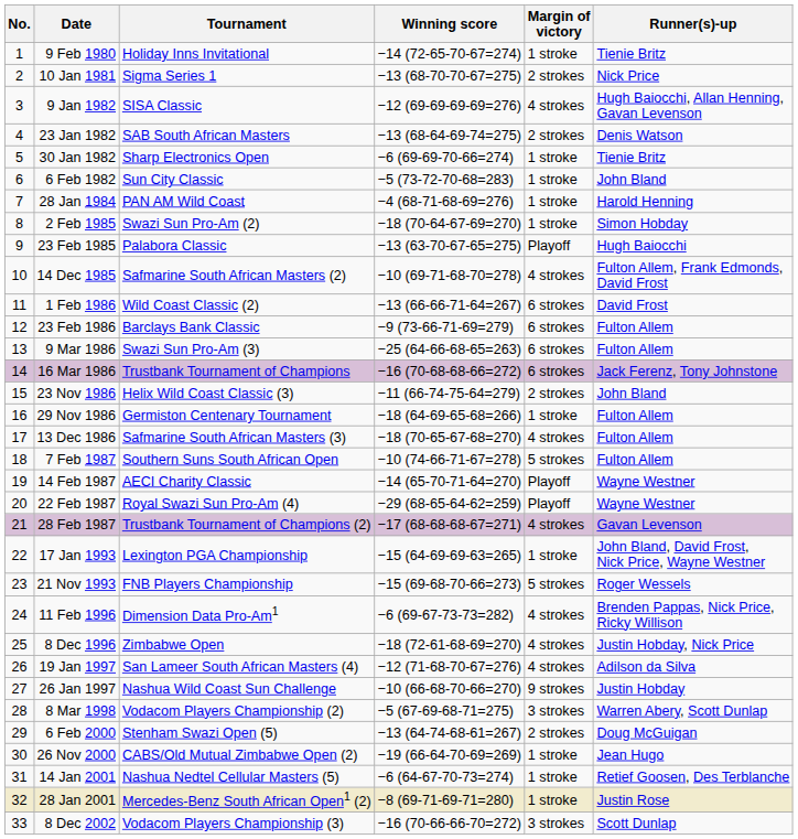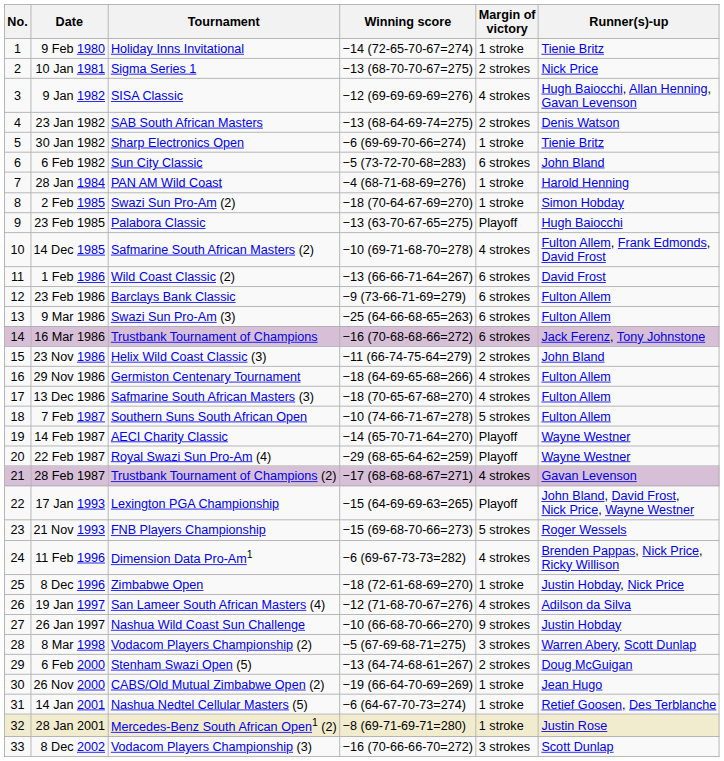 <table class="wikitable" style="font-size:95%;">
 <tr>
 <th>No.</th>
 <th>Date</th>
 <th>Tournament</th>
 <th>Winning score</th>
 <th>Margin of<br>victory</th>
 <th>Runner(s)-up</th>
 </tr>
 <tr>
 <td align=center>1</td>
 <td align=right>9 Feb <a href='#'>1980</a></td>
 <td><a href='#'>Holiday Inns Invitational</a></td>
 <td>−14 (72-65-70-67=274)</td>
 <td>1 stroke</td>
 <td> <a href='#'>Tienie Britz</a></td>
 </tr>
 <tr>
 <td align=center>2</td>
 <td align=right>10 Jan <a href='#'>1981</a></td>
 <td><a href='#'>Sigma Series 1</a></td>
 <td>−13 (68-70-70-67=275)</td>
 <td>2 strokes</td>
 <td> <a href='#'>Nick Price</a></td>
 </tr>
 <tr>
 <td align=center>3</td>
 <td align=right>9 Jan <a href='#'>1982</a></td>
 <td><a href='#'>SISA Classic</a></td>
 <td>−12 (69-69-69-69=276)</td>
 <td>4 strokes</td>
 <td> <a href='#'>Hugh Baiocchi</a>,  <a href='#'>Allan Henning</a>,<br> <a href='#'>Gavan Levenson</a></td>
 </tr>
 <tr>
 <td align=center>4</td>
 <td align=right>23 Jan 1982</td>
 <td><a href='#'>SAB South African Masters</a></td>
 <td>−13 (68-64-69-74=275)</td>
 <td>2 strokes</td>
 <td> <a href='#'>Denis Watson</a></td>
 </tr>
 <tr>
 <td align=center>5</td>
 <td align=right>30 Jan 1982</td>
 <td><a href='#'>Sharp Electronics Open</a></td>
 <td>−6 (69-69-70-66=274)</td>
 <td>1 stroke</td>
 <td> <a href='#'>Tienie Britz</a></td>
 </tr>
 <tr>
 <td align=center>6</td>
 <td align=right>6 Feb 1982</td>
 <td><a href='#'>Sun City Classic</a></td>
 <td>−5 (73-72-70-68=283)</td>
-<td>1 stroke</td>
+<td>6 strokes</td>
 <td> <a href='#'>John Bland</a></td>
 </tr>
 <tr>
 <td align=center>7</td>
 <td align=right>28 Jan <a href='#'>1984</a></td>
 <td><a href='#'>PAN AM Wild Coast</a></td>
 <td>−4 (68-71-68-69=276)</td>
 <td>1 stroke</td>
 <td> <a href='#'>Harold Henning</a></td>
 </tr>
 <tr>
 <td align=center>8</td>
 <td align=right>2 Feb <a href='#'>1985</a></td>
 <td><a href='#'>Swazi Sun Pro-Am</a> (2)</td>
 <td>−18 (70-64-67-69=270)</td>
 <td>1 stroke</td>
 <td> <a href='#'>Simon Hobday</a></td>
 </tr>
 <tr>
 <td align=center>9</td>
 <td align=right>23 Feb 1985</td>
 <td><a href='#'>Palabora Classic</a></td>
 <td>−13 (63-70-67-65=275)</td>
 <td>Playoff</td>
 <td> <a href='#'>Hugh Baiocchi</a></td>
 </tr>
 <tr>
 <td align=center>10</td>
 <td align=right>14 Dec <a href='#'>1985</a></td>
 <td><a href='#'>Safmarine South African Masters</a> (2)</td>
 <td>−10 (69-71-68-70=278)</td>
 <td>4 strokes</td>
 <td> <a href='#'>Fulton Allem</a>,  <a href='#'>Frank Edmonds</a>,<br> <a href='#'>David Frost</a></td>
 </tr>
 <tr>
 <td align=center>11</td>
 <td align=right>1 Feb <a href='#'>1986</a></td>
 <td><a href='#'>Wild Coast Classic</a> (2)</td>
 <td>−13 (66-66-71-64=267)</td>
 <td>6 strokes</td>
 <td> <a href='#'>David Frost</a></td>
 </tr>
 <tr>
 <td align=center>12</td>
 <td align=right>23 Feb 1986</td>
 <td><a href='#'>Barclays Bank Classic</a></td>
 <td>−9 (73-66-71-69=279)</td>
 <td>6 strokes</td>
 <td> <a href='#'>Fulton Allem</a></td>
 </tr>
 <tr>
 <td align=center>13</td>
 <td align=right>9 Mar 1986</td>
 <td><a href='#'>Swazi Sun Pro-Am</a> (3)</td>
 <td>−25 (64-66-68-65=263)</td>
 <td>6 strokes</td>
 <td> <a href='#'>Fulton Allem</a></td>
 </tr>
 <tr style="background:thistle;">
 <td align=center>14</td>
 <td align=right>16 Mar 1986</td>
 <td><a href='#'>Trustbank Tournament of Champions</a></td>
 <td>−16 (70-68-68-66=272)</td>
 <td>6 strokes</td>
 <td> <a href='#'>Jack Ferenz</a>,  <a href='#'>Tony Johnstone</a></td>
 </tr>
 <tr>
 <td align=center>15</td>
 <td align=right>23 Nov <a href='#'>1986</a></td>
 <td><a href='#'>Helix Wild Coast Classic</a> (3)</td>
 <td>−11 (66-74-75-64=279)</td>
 <td>2 strokes</td>
 <td> <a href='#'>John Bland</a></td>
 </tr>
 <tr>
 <td align=center>16</td>
 <td align=right>29 Nov 1986</td>
 <td><a href='#'>Germiston Centenary Tournament</a></td>
 <td>−18 (64-69-65-68=266)</td>
-<td>1 stroke</td>
+<td>4 strokes</td>
 <td> <a href='#'>Fulton Allem</a></td>
 </tr>
 <tr>
 <td align=center>17</td>
 <td align=right>13 Dec 1986</td>
 <td><a href='#'>Safmarine South African Masters</a> (3)</td>
 <td>−18 (70-65-67-68=270)</td>
 <td>4 strokes</td>
 <td> <a href='#'>Fulton Allem</a></td>
 </tr>
 <tr>
 <td align=center>18</td>
 <td align=right>7 Feb <a href='#'>1987</a></td>
 <td><a href='#'>Southern Suns South African Open</a></td>
 <td>−10 (74-66-71-67=278)</td>
 <td>5 strokes</td>
 <td> <a href='#'>Fulton Allem</a></td>
 </tr>
 <tr>
 <td align=center>19</td>
 <td align=right>14 Feb 1987</td>
 <td><a href='#'>AECI Charity Classic</a></td>
 <td>−14 (65-70-71-64=270)</td>
 <td>Playoff</td>
 <td> <a href='#'>Wayne Westner</a></td>
 </tr>
 <tr>
 <td align=center>20</td>
 <td align=right>22 Feb 1987</td>
 <td><a href='#'>Royal Swazi Sun Pro-Am</a> (4)</td>
 <td>−29 (68-65-64-62=259)</td>
 <td>Playoff</td>
 <td> <a href='#'>Wayne Westner</a></td>
 </tr>
 <tr style="background:thistle;">
 <td align=center>21</td>
 <td align=right>28 Feb 1987</td>
 <td><a href='#'>Trustbank Tournament of Champions</a> (2)</td>
 <td>−17 (68-68-68-67=271)</td>
 <td>4 strokes</td>
 <td> <a href='#'>Gavan Levenson</a></td>
 </tr>
 <tr>
 <td align=center>22</td>
 <td align=right>17 Jan <a href='#'>1993</a></td>
 <td><a href='#'>Lexington PGA Championship</a></td>
 <td>−15 (64-69-69-63=265)</td>
-<td>1 stroke</td>
+<td>Playoff</td>
 <td> <a href='#'>John Bland</a>,  <a href='#'>David Frost</a>,<br> <a href='#'>Nick Price</a>,  <a href='#'>Wayne Westner</a></td>
 </tr>
 <tr>
 <td align=center>23</td>
 <td align=right>21 Nov <a href='#'>1993</a></td>
 <td><a href='#'>FNB Players Championship</a></td>
 <td>−15 (69-68-70-66=273)</td>
 <td>5 strokes</td>
 <td> <a href='#'>Roger Wessels</a></td>
 </tr>
 <tr>
 <td align=center>24</td>
 <td align=right>11 Feb <a href='#'>1996</a></td>
 <td><a href='#'>Dimension Data Pro-Am</a><sup>1</sup></td>
 <td>−6 (69-67-73-73=282)</td>
 <td>4 strokes</td>
 <td> <a href='#'>Brenden Pappas</a>,  <a href='#'>Nick Price</a>,<br> <a href='#'>Ricky Willison</a></td>
 </tr>
 <tr>
 <td align=center>25</td>
 <td align=right>8 Dec <a href='#'>1996</a></td>
 <td><a href='#'>Zimbabwe Open</a></td>
 <td>−18 (72-61-68-69=270)</td>
-<td>4 strokes</td>
+<td>1 stroke</td>
 <td> <a href='#'>Justin Hobday</a>,  <a href='#'>Nick Price</a></td>
 </tr>
 <tr>
 <td align=center>26</td>
 <td align=right>19 Jan <a href='#'>1997</a></td>
 <td><a href='#'>San Lameer South African Masters</a> (4)</td>
 <td>−12 (71-68-70-67=276)</td>
 <td>4 strokes</td>
 <td> <a href='#'>Adilson da Silva</a></td>
 </tr>
 <tr>
 <td align=center>27</td>
 <td align=right>26 Jan 1997</td>
 <td><a href='#'>Nashua Wild Coast Sun Challenge</a></td>
 <td>−10 (66-68-70-66=270)</td>
 <td>9 strokes</td>
 <td> <a href='#'>Justin Hobday</a></td>
 </tr>
 <tr>
 <td align=center>28</td>
 <td align=right>8 Mar <a href='#'>1998</a></td>
 <td><a href='#'>Vodacom Players Championship</a> (2)</td>
 <td>−5 (67-69-68-71=275)</td>
 <td>3 strokes</td>
 <td> <a href='#'>Warren Abery</a>,  <a href='#'>Scott Dunlap</a></td>
 </tr>
 <tr>
 <td align=center>29</td>
 <td align=right>6 Feb <a href='#'>2000</a></td>
 <td><a href='#'>Stenham Swazi Open</a> (5)</td>
 <td>−13 (64-74-68-61=267)</td>
 <td>2 strokes</td>
 <td> <a href='#'>Doug McGuigan</a></td>
 </tr>
 <tr>
 <td align=center>30</td>
 <td align=right>26 Nov <a href='#'>2000</a></td>
 <td><a href='#'>CABS/Old Mutual Zimbabwe Open</a> (2)</td>
 <td>−19 (66-64-70-69=269)</td>
 <td>1 stroke</td>
 <td> <a href='#'>Jean Hugo</a></td>
 </tr>
 <tr>
 <td align=center>31</td>
 <td align=right>14 Jan <a href='#'>2001</a></td>
 <td><a href='#'>Nashua Nedtel Cellular Masters</a> (5)</td>
 <td>−6 (64-67-70-73=274)</td>
 <td>1 stroke</td>
 <td> <a href='#'>Retief Goosen</a>,  <a href='#'>Des Terblanche</a></td>
 </tr>
 <tr style="background:#f2ecce;">
 <td align=center>32</td>
 <td align=right>28 Jan 2001</td>
 <td><a href='#'>Mercedes-Benz South African Open</a><sup>1</sup> (2)</td>
 <td>−8 (69-71-69-71=280)</td>
 <td>1 stroke</td>
 <td> <a href='#'>Justin Rose</a></td>
 </tr>
 <tr>
 <td align=center>33</td>
 <td align=right>8 Dec <a href='#'>2002</a></td>
 <td><a href='#'>Vodacom Players Championship</a> (3)</td>
 <td>−16 (70-66-66-70=272)</td>
 <td>3 strokes</td>
 <td> <a href='#'>Scott Dunlap</a></td>
 </tr>
 </table>
